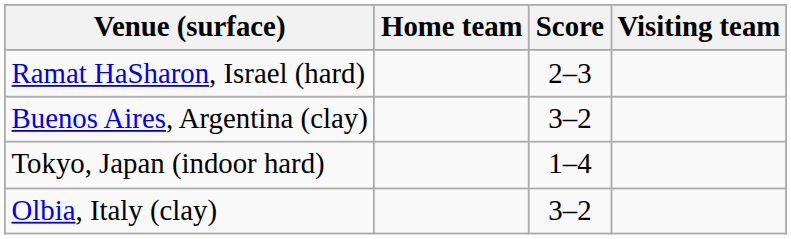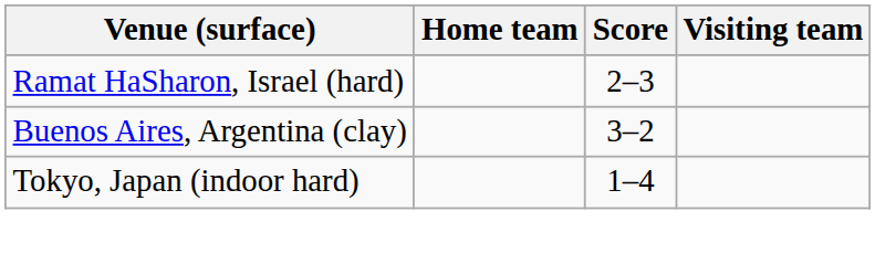 <table class="wikitable" style="border:1px solid #aaa;">
 <tr>
 <th>Venue (surface)</th>
 <th>Home team</th>
 <th>Score</th>
 <th>Visiting team</th>
 </tr>
 <tr>
 <td><a href='#'>Ramat HaSharon</a>, Israel (hard)</td>
 <td></td>
 <td style="text-align:center;">2–3</td>
 <td><strong></strong></td>
 </tr>
 <tr>
 <td><a href='#'>Buenos Aires</a>, Argentina (clay)</td>
 <td><strong></strong></td>
 <td style="text-align:center;">3–2</td>
 <td></td>
 </tr>
 <tr>
 <td>Tokyo, Japan (indoor hard)</td>
 <td></td>
 <td style="text-align:center;">1–4</td>
 <td><strong></strong></td>
 </tr>
-<tr>
-<td><a href='#'>Olbia</a>, Italy (clay)</td>
-<td><strong></strong></td>
-<td style="text-align:center;">3–2</td>
-<td></td>
-</tr>
 </table>
